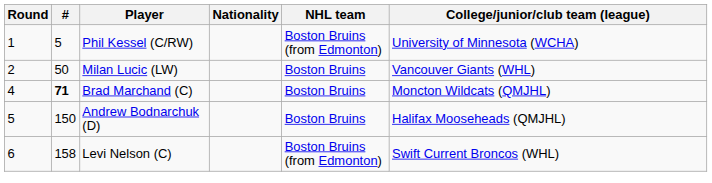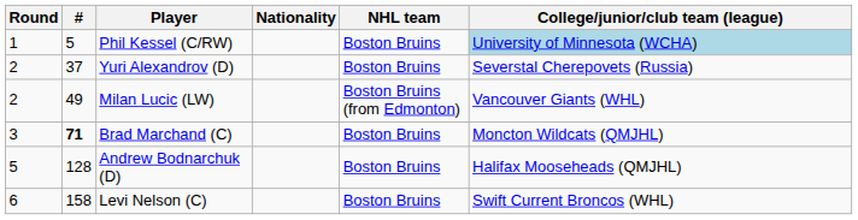 <table class="wikitable">
 <tr align="center">
 <th bgcolor="#DDDDFF" width="4.0%">Round</th>
 <th bgcolor="#DDDDFF" width="4.0%">#</th>
 <th bgcolor="#DDDDFF" width="21.0%">Player</th>
 <th bgcolor="#DDDDFF" width="21.0">Nationality</th>
 <th bgcolor="#DDDDFF" width="17.0%">NHL team</th>
 <th bgcolor="#DDDDFF" width="100.0%">College/junior/club team (league)</th>
 </tr>
 <tr>
 <td>1</td>
 <td>5</td>
 <td><a href='#'>Phil Kessel</a> (C/RW)</td>
 <td></td>
-<td><a href='#'>Boston Bruins</a> (from <a href='#'>Edmonton</a>)</td>
-<td><a href='#'>University of Minnesota</a> (<a href='#'>WCHA</a>)</td>
+<td><a href='#'>Boston Bruins</a></td>
+<td style="background: lightblue;"><a href='#'>University of Minnesota</a> (<a href='#'>WCHA</a>)</td>
 </tr>
 <tr>
 <td>2</td>
-<td>50</td>
+<td>37</td>
+<td><a href='#'>Yuri Alexandrov</a>  (D)</td>
+<td></td>
+<td><a href='#'>Boston Bruins</a></td>
+<td><a href='#'>Severstal Cherepovets</a> (<a href='#'>Russia</a>)</td>
+</tr>
+<tr>
+<td>2</td>
+<td>49</td>
 <td><a href='#'>Milan Lucic</a> (LW)</td>
 <td></td>
-<td><a href='#'>Boston Bruins</a></td>
+<td><a href='#'>Boston Bruins</a> (from <a href='#'>Edmonton</a>)</td>
 <td><a href='#'>Vancouver Giants</a> (<a href='#'>WHL</a>)</td>
 </tr>
 <tr>
-<td>4</td>
+<td>3</td>
 <td><strong>71</strong></td>
 <td><a href='#'>Brad Marchand</a> (C)</td>
 <td></td>
 <td><a href='#'>Boston Bruins</a></td>
 <td><a href='#'>Moncton Wildcats</a> (<a href='#'>QMJHL</a>)</td>
 </tr>
 <tr>
 <td>5</td>
-<td>150</td>
+<td>128</td>
 <td><a href='#'>Andrew Bodnarchuk</a> (D)</td>
 <td></td>
 <td><a href='#'>Boston Bruins</a></td>
 <td><a href='#'>Halifax Mooseheads</a> (QMJHL)</td>
 </tr>
 <tr>
 <td>6</td>
 <td>158</td>
 <td>Levi Nelson (C)</td>
 <td></td>
-<td><a href='#'>Boston Bruins</a> (from <a href='#'>Edmonton</a>)</td>
+<td><a href='#'>Boston Bruins</a></td>
 <td><a href='#'>Swift Current Broncos</a> (WHL)</td>
 </tr>
 </table>
